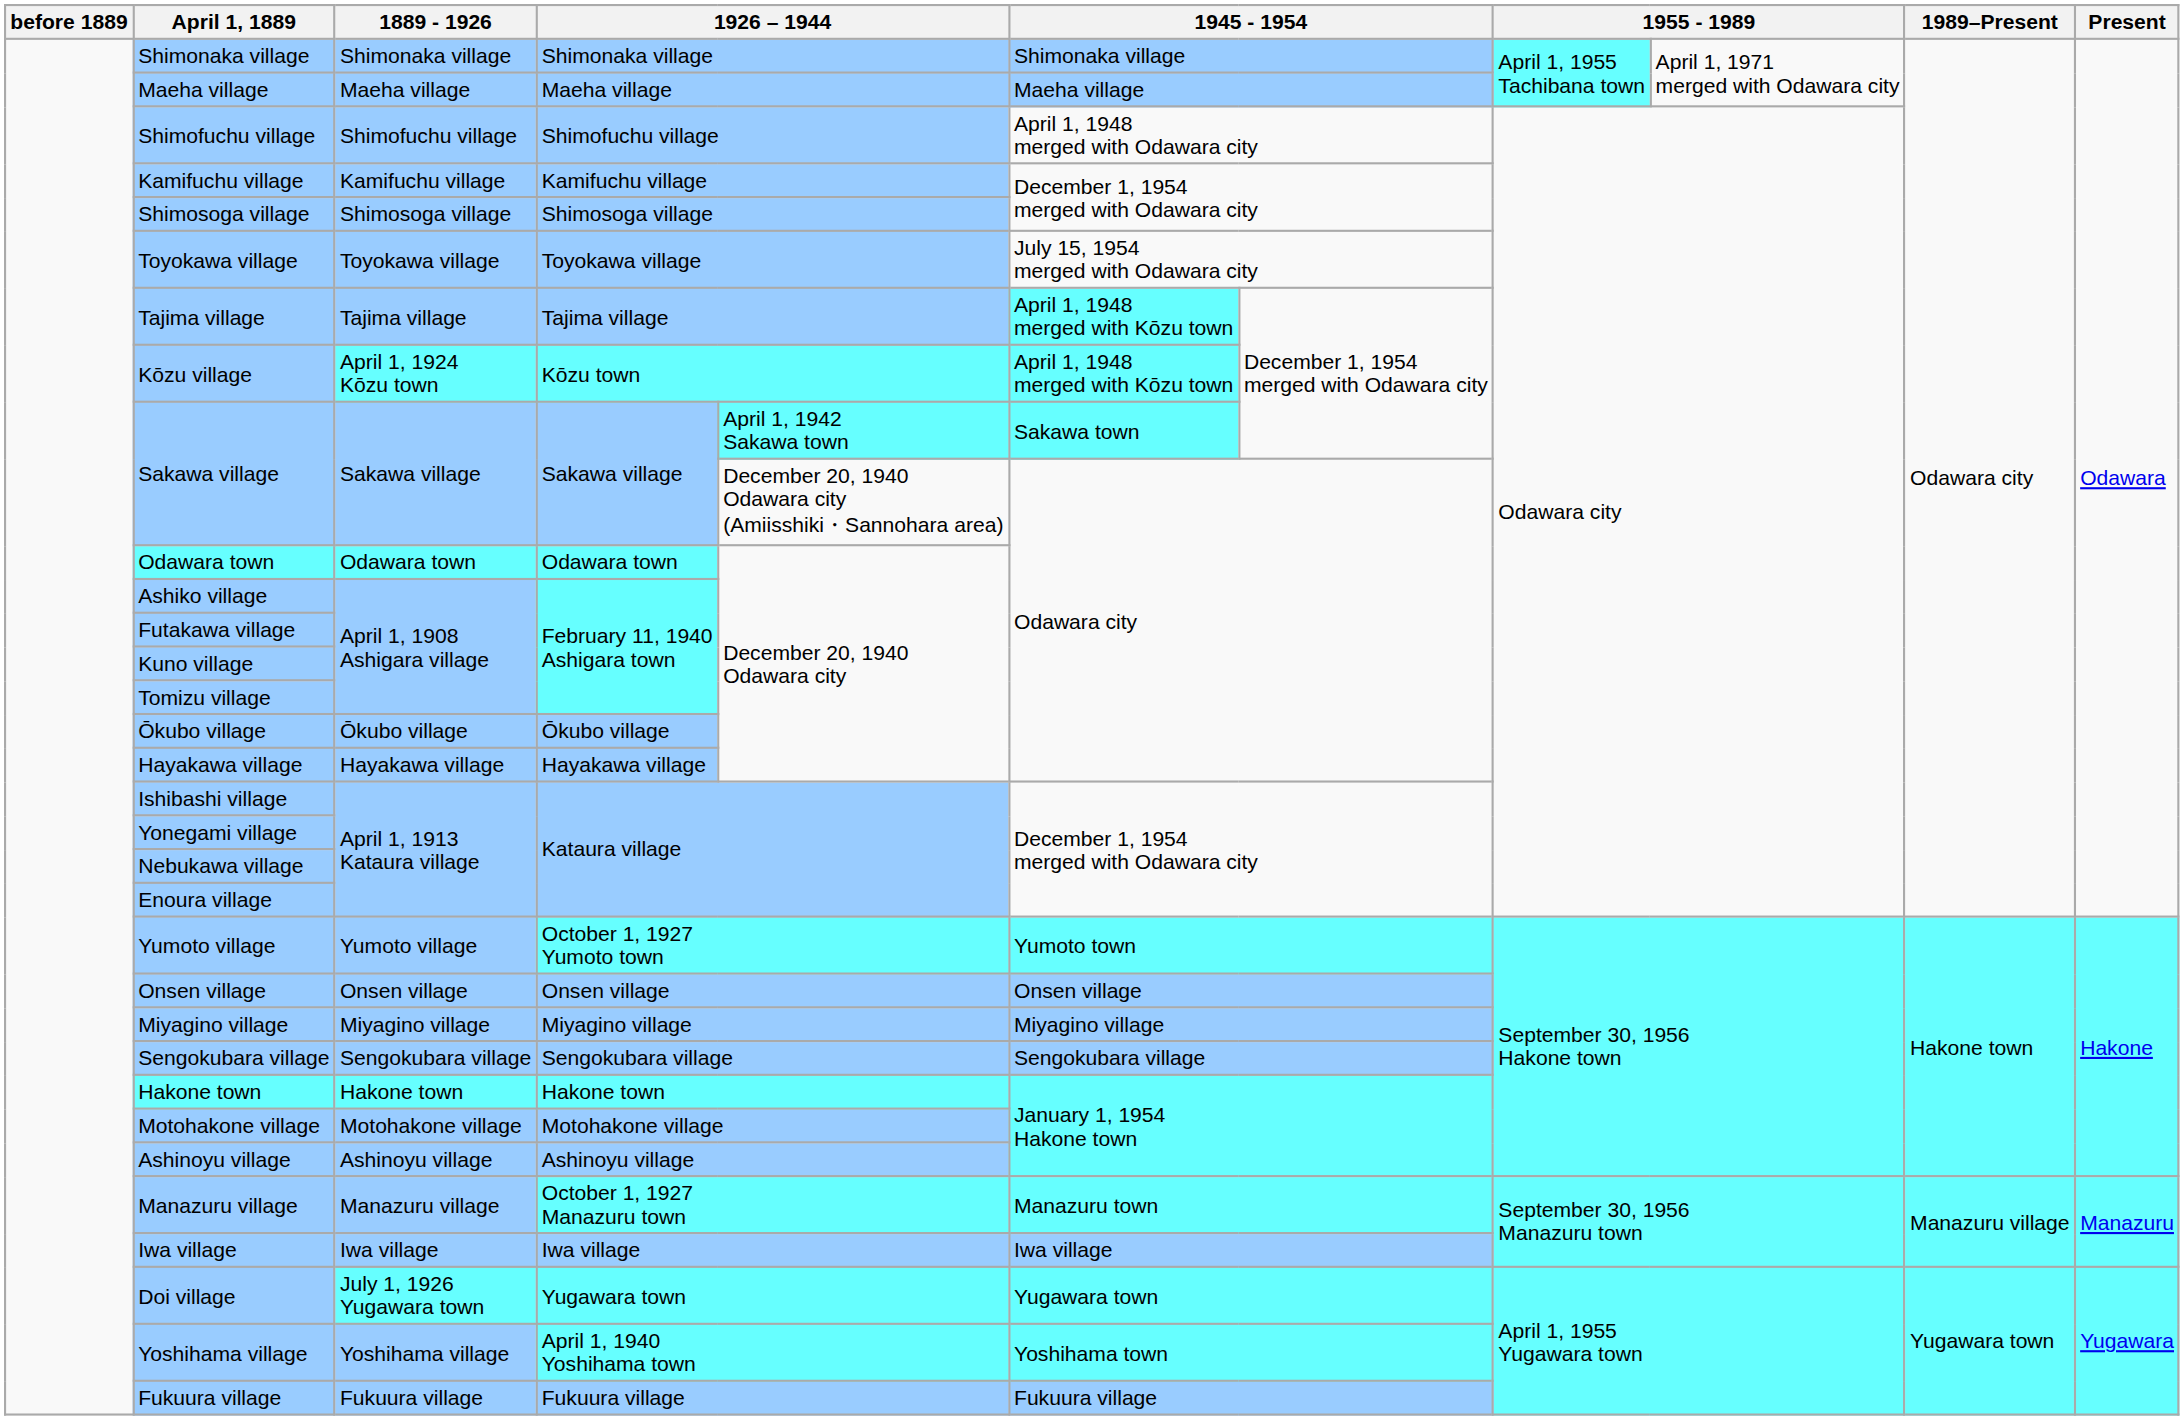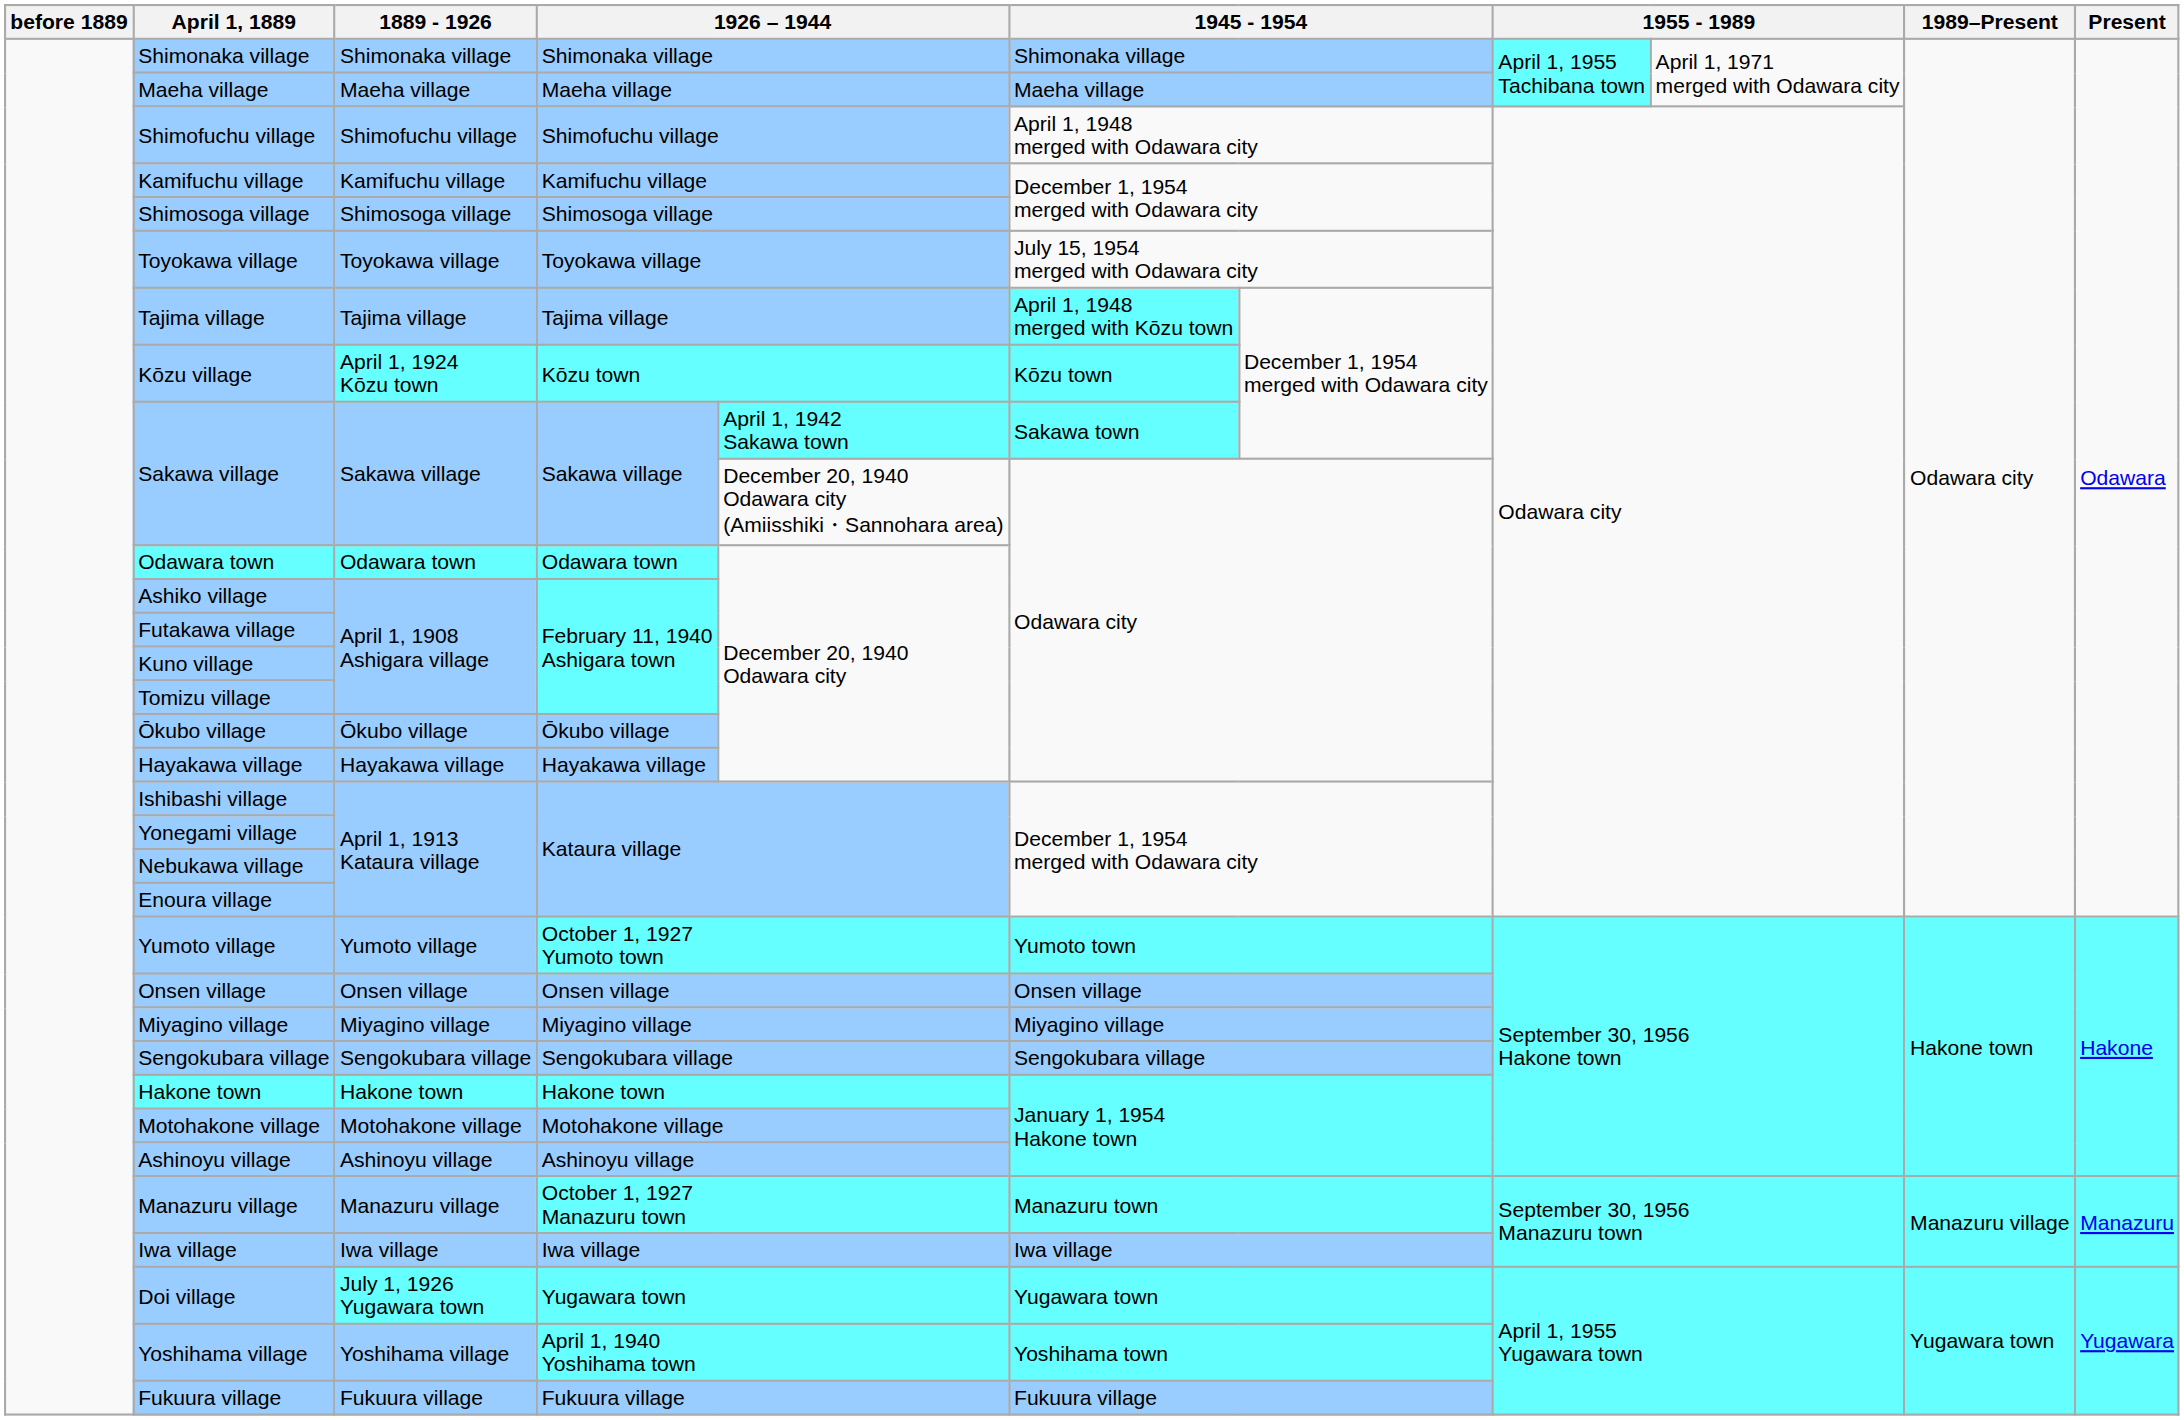 <table class="wikitable" style="font-size:x-small">
 <tr>
 <th>before 1889</th>
 <th>April 1, 1889</th>
 <th>1889 - 1926</th>
 <th colspan="2">1926 – 1944</th>
 <th colspan="2">1945 - 1954</th>
 <th colspan="2">1955 - 1989</th>
 <th>1989–Present</th>
 <th>Present</th>
 </tr>
 <tr>
 <td rowspan="33"> </td>
 <td style="background-color:#9cf;">Shimonaka village</td>
 <td style="background-color:#9cf;">Shimonaka village</td>
 <td colspan="2" style="background-color:#9cf;">Shimonaka village</td>
 <td colspan="2" style="background-color:#9cf;">Shimonaka village</td>
 <td rowspan="2" style="background-color:#6ff;">April 1, 1955<br>Tachibana town</td>
 <td rowspan="2">April 1, 1971<br>merged with Odawara city</td>
 <td rowspan="21">Odawara city</td>
 <td rowspan="21"><a href='#'>Odawara</a></td>
 </tr>
 <tr>
 <td style="background-color:#9cf;">Maeha village</td>
 <td style="background-color:#9cf;">Maeha village</td>
 <td colspan="2" style="background-color:#9cf;">Maeha village</td>
 <td colspan="2" style="background-color:#9cf;">Maeha village</td>
 </tr>
 <tr>
 <td style="background-color:#9cf;">Shimofuchu village</td>
 <td style="background-color:#9cf;">Shimofuchu village</td>
 <td colspan="2" style="background-color:#9cf;">Shimofuchu village</td>
 <td colspan="2">April 1, 1948<br>merged with Odawara city</td>
 <td colspan="2" rowspan="19">Odawara city</td>
 </tr>
 <tr>
 <td style="background-color:#9cf;">Kamifuchu village</td>
 <td style="background-color:#9cf;">Kamifuchu village</td>
 <td colspan="2" style="background-color:#9cf;">Kamifuchu village</td>
 <td colspan="2" rowspan="2">December 1, 1954<br>merged with Odawara city</td>
 </tr>
 <tr>
 <td style="background-color:#9cf;">Shimosoga village</td>
 <td style="background-color:#9cf;">Shimosoga village</td>
 <td colspan="2" style="background-color:#9cf;">Shimosoga village</td>
 </tr>
 <tr>
 <td style="background-color:#9cf;">Toyokawa village</td>
 <td style="background-color:#9cf;">Toyokawa village</td>
 <td colspan="2" style="background-color:#9cf;">Toyokawa village</td>
 <td colspan="2">July 15, 1954<br>merged with Odawara city</td>
 </tr>
 <tr>
 <td style="background-color:#9cf;">Tajima village</td>
 <td style="background-color:#9cf;">Tajima village</td>
 <td colspan="2" style="background-color:#9cf;">Tajima village</td>
 <td style="background-color:#6ff;">April 1, 1948<br>merged with Kōzu town</td>
 <td rowspan="3">December 1, 1954<br>merged with Odawara city</td>
 </tr>
 <tr>
 <td style="background-color:#9cf;">Kōzu village</td>
 <td style="background-color:#6ff;">April 1, 1924<br> Kōzu town</td>
 <td colspan="2" style="background-color:#6ff;">Kōzu town</td>
-<td style="background-color:#6ff;">April 1, 1948<br>merged with Kōzu town</td>
+<td style="background-color:#6ff;">Kōzu town</td>
 </tr>
 <tr>
 <td rowspan="2" style="background-color:#9cf;">Sakawa village</td>
 <td rowspan="2" style="background-color:#9cf;">Sakawa village</td>
 <td rowspan="2" style="background-color:#9cf;">Sakawa village</td>
 <td style="background-color:#6ff;">April 1, 1942<br>Sakawa town</td>
 <td style="background-color:#6ff;">Sakawa town</td>
 </tr>
 <tr>
 <td>December 20, 1940<br>Odawara city<br> (Amiisshiki・Sannohara area)</td>
 <td colspan="2" rowspan="8">Odawara city</td>
 </tr>
 <tr>
 <td style="background-color:#6ff;">Odawara town</td>
 <td style="background-color:#6ff;">Odawara town</td>
 <td style="background-color:#6ff;">Odawara town</td>
 <td rowspan="7">December 20, 1940<br>Odawara city</td>
 </tr>
 <tr>
 <td style="background-color:#9cf;">Ashiko village</td>
 <td rowspan="4" style="background-color:#9cf;">April 1, 1908<br>Ashigara village</td>
 <td rowspan="4" style="background-color:#6ff;">February 11, 1940<br>Ashigara town</td>
 </tr>
 <tr>
 <td style="background-color:#9cf;">Futakawa village</td>
 </tr>
 <tr>
 <td style="background-color:#9cf;">Kuno village</td>
 </tr>
 <tr>
 <td style="background-color:#9cf;">Tomizu village</td>
 </tr>
 <tr>
 <td style="background-color:#9cf;">Ōkubo village</td>
 <td style="background-color:#9cf;">Ōkubo village</td>
 <td style="background-color:#9cf;">Ōkubo village</td>
 </tr>
 <tr>
 <td style="background-color:#9cf;">Hayakawa village</td>
 <td style="background-color:#9cf;">Hayakawa village</td>
 <td style="background-color:#9cf;">Hayakawa village</td>
 </tr>
 <tr>
 <td style="background-color:#9cf;">Ishibashi village</td>
 <td rowspan="4" style="background-color:#9cf;">April 1, 1913<br>Kataura village</td>
 <td colspan="2" rowspan="4" style="background-color:#9cf;">Kataura village</td>
 <td colspan="2" rowspan="4">December 1, 1954<br>merged with Odawara city</td>
 </tr>
 <tr>
 <td style="background-color:#9cf;">Yonegami village</td>
 </tr>
 <tr>
 <td style="background-color:#9cf;">Nebukawa village</td>
 </tr>
 <tr>
 <td style="background-color:#9cf;">Enoura village</td>
 </tr>
 <tr>
 <td style="background-color:#9cf;">Yumoto village</td>
 <td style="background-color:#9cf;">Yumoto village</td>
 <td colspan="2" style="background-color:#6ff;">October 1, 1927<br> Yumoto town</td>
 <td colspan="2" style="background-color:#6ff;">Yumoto town</td>
 <td colspan="2" rowspan="7" style="background-color:#6ff;">September 30, 1956<br> Hakone town</td>
 <td rowspan="7" style="background-color:#6ff;">Hakone town</td>
 <td rowspan="7" style="background-color:#6ff;"><a href='#'>Hakone</a></td>
 </tr>
 <tr>
 <td style="background-color:#9cf;">Onsen village</td>
 <td style="background-color:#9cf;">Onsen village</td>
 <td colspan="2" style="background-color:#9cf;">Onsen village</td>
 <td colspan="2" style="background-color:#9cf;">Onsen village</td>
 </tr>
 <tr>
 <td style="background-color:#9cf;">Miyagino village</td>
 <td style="background-color:#9cf;">Miyagino village</td>
 <td colspan="2" style="background-color:#9cf;">Miyagino village</td>
 <td colspan="2" style="background-color:#9cf;">Miyagino village</td>
 </tr>
 <tr>
 <td style="background-color:#9cf;">Sengokubara village</td>
 <td style="background-color:#9cf;">Sengokubara village</td>
 <td colspan="2" style="background-color:#9cf;">Sengokubara village</td>
 <td colspan="2" style="background-color:#9cf;">Sengokubara village</td>
 </tr>
 <tr>
 <td style="background-color:#6ff;">Hakone town</td>
 <td style="background-color:#6ff;">Hakone town</td>
 <td colspan="2" style="background-color:#6ff;">Hakone town</td>
 <td colspan="2" rowspan="3" style="background-color:#6ff;">January 1, 1954<br>Hakone town</td>
 </tr>
 <tr>
 <td style="background-color:#9cf;">Motohakone village</td>
 <td style="background-color:#9cf;">Motohakone village</td>
 <td colspan="2" style="background-color:#9cf;">Motohakone village</td>
 </tr>
 <tr>
 <td style="background-color:#9cf;">Ashinoyu village</td>
 <td style="background-color:#9cf;">Ashinoyu village</td>
 <td colspan="2" style="background-color:#9cf;">Ashinoyu village</td>
 </tr>
 <tr>
 <td style="background-color:#9cf;">Manazuru village</td>
 <td style="background-color:#9cf;">Manazuru village</td>
 <td colspan="2" style="background-color:#6ff;">October 1, 1927<br> Manazuru town</td>
 <td colspan="2" style="background-color:#6ff;">Manazuru town</td>
 <td colspan="2" rowspan="2" style="background-color:#6ff;">September 30, 1956<br> Manazuru town</td>
 <td rowspan="2" style="background-color:#6ff;">Manazuru village</td>
 <td rowspan="2" style="background-color:#6ff;"><a href='#'>Manazuru</a></td>
 </tr>
 <tr>
 <td style="background-color:#9cf;">Iwa village</td>
 <td style="background-color:#9cf;">Iwa village</td>
 <td colspan="2" style="background-color:#9cf;">Iwa village</td>
 <td colspan="2" style="background-color:#9cf;">Iwa village</td>
 </tr>
 <tr>
 <td style="background-color:#9cf;">Doi village</td>
 <td style="background-color:#6ff;">July 1, 1926<br> Yugawara town</td>
 <td colspan="2" style="background-color:#6ff;">Yugawara town</td>
 <td colspan="2" style="background-color:#6ff;">Yugawara town</td>
 <td colspan="2" rowspan="3" style="background-color:#6ff;">April 1, 1955<br> Yugawara town</td>
 <td rowspan="3" style="background-color:#6ff;">Yugawara town</td>
 <td rowspan="3" style="background-color:#6ff;"><a href='#'>Yugawara</a></td>
 </tr>
 <tr>
 <td style="background-color:#9cf;">Yoshihama village</td>
 <td style="background-color:#9cf;">Yoshihama village</td>
 <td colspan="2" style="background-color:#6ff;">April 1, 1940<br> Yoshihama town</td>
 <td colspan="2" style="background-color:#6ff;">Yoshihama town</td>
 </tr>
 <tr>
 <td style="background-color:#9cf;">Fukuura village</td>
 <td style="background-color:#9cf;">Fukuura village</td>
 <td colspan="2" style="background-color:#9cf;">Fukuura village</td>
 <td colspan="2" style="background-color:#9cf;">Fukuura village</td>
 </tr>
 </table>
